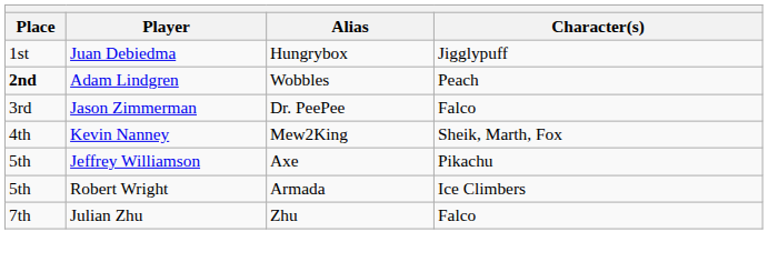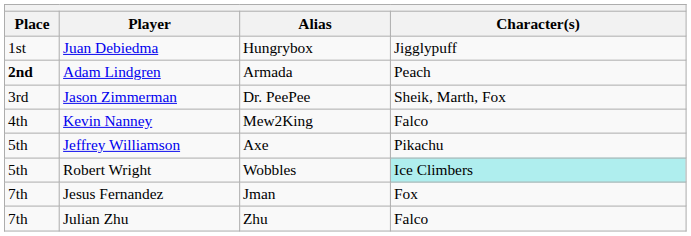 <table class="wikitable">
 <tr>
 <th colspan=4></th>
 </tr>
 <tr>
 <th style="width:50px;">Place</th>
 <th style="width:180px;">Player</th>
 <th style="width:150px;">Alias</th>
 <th style="width:300px;">Character(s)</th>
 </tr>
 <tr>
 <td>1st</td>
 <td> <a href='#'>Juan Debiedma</a></td>
 <td>Hungrybox</td>
 <td>Jigglypuff</td>
 </tr>
 <tr>
 <td><strong>2nd</strong></td>
 <td> <a href='#'>Adam Lindgren</a></td>
-<td>Wobbles</td>
+<td>Armada</td>
 <td>Peach</td>
 </tr>
 <tr>
 <td>3rd</td>
 <td> <a href='#'>Jason Zimmerman</a></td>
 <td>Dr. PeePee</td>
-<td>Falco</td>
+<td>Sheik, Marth, Fox</td>
 </tr>
 <tr>
 <td>4th</td>
 <td> <a href='#'>Kevin Nanney</a></td>
 <td>Mew2King</td>
-<td>Sheik, Marth, Fox</td>
+<td>Falco</td>
 </tr>
 <tr>
 <td>5th</td>
 <td> <a href='#'>Jeffrey Williamson</a></td>
 <td>Axe</td>
 <td>Pikachu</td>
 </tr>
 <tr>
 <td>5th</td>
 <td> Robert Wright</td>
-<td>Armada</td>
-<td>Ice Climbers</td>
+<td>Wobbles</td>
+<td style="background: paleturquoise;">Ice Climbers</td>
+</tr>
+<tr>
+<td>7th</td>
+<td> Jesus Fernandez</td>
+<td>Jman</td>
+<td>Fox</td>
 </tr>
 <tr>
 <td>7th</td>
 <td> Julian Zhu</td>
 <td>Zhu</td>
 <td>Falco</td>
 </tr>
 </table>
